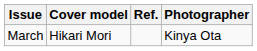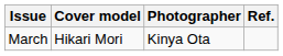 <table class="sortable wikitable">
 <tr>
 <th>Issue</th>
 <th>Cover model</th>
+<th>Photographer</th>
 <th>Ref.</th>
-<th>Photographer</th>
 </tr>
 <tr>
 <td>March</td>
 <td>Hikari Mori</td>
+<td>Kinya Ota</td>
 <td></td>
-<td>Kinya Ota</td>
 </tr>
 </table>
